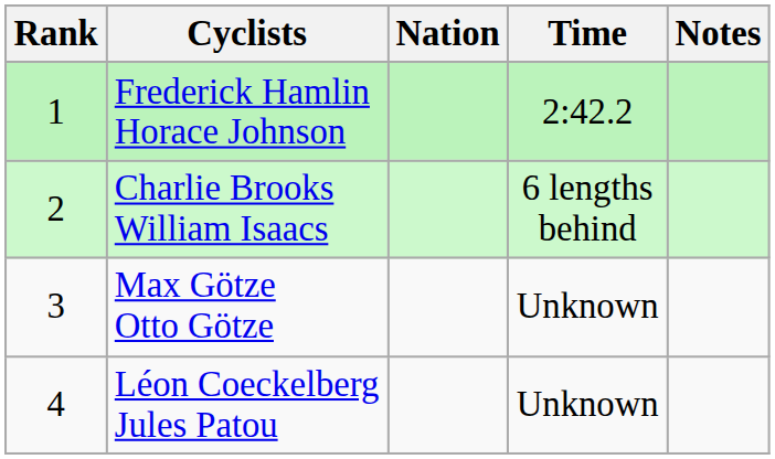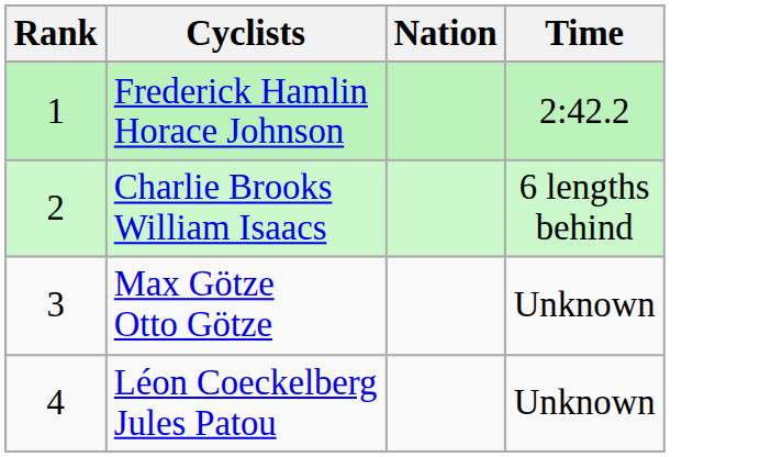 <table class="wikitable sortable">
 <tr>
 <th>Rank</th>
 <th>Cyclists</th>
 <th>Nation</th>
 <th>Time</th>
-<th>Notes</th>
 </tr>
 <tr bgcolor=bbf3bb>
 <td align=center>1</td>
 <td><a href='#'>Frederick Hamlin</a> <br> <a href='#'>Horace Johnson</a></td>
 <td></td>
 <td align=center>2:42.2</td>
-<td align=center></td>
 </tr>
 <tr bgcolor=ccf9cc>
 <td align=center>2</td>
 <td><a href='#'>Charlie Brooks</a> <br> <a href='#'>William Isaacs</a></td>
 <td></td>
 <td align=center>6 lengths<br>behind</td>
-<td align=center></td>
 </tr>
 <tr>
 <td align=center>3</td>
 <td><a href='#'>Max Götze</a> <br> <a href='#'>Otto Götze</a></td>
 <td></td>
 <td align=center>Unknown</td>
-<td></td>
 </tr>
 <tr>
 <td align=center>4</td>
 <td><a href='#'>Léon Coeckelberg</a> <br> <a href='#'>Jules Patou</a></td>
 <td></td>
 <td align=center>Unknown</td>
-<td></td>
 </tr>
 </table>
